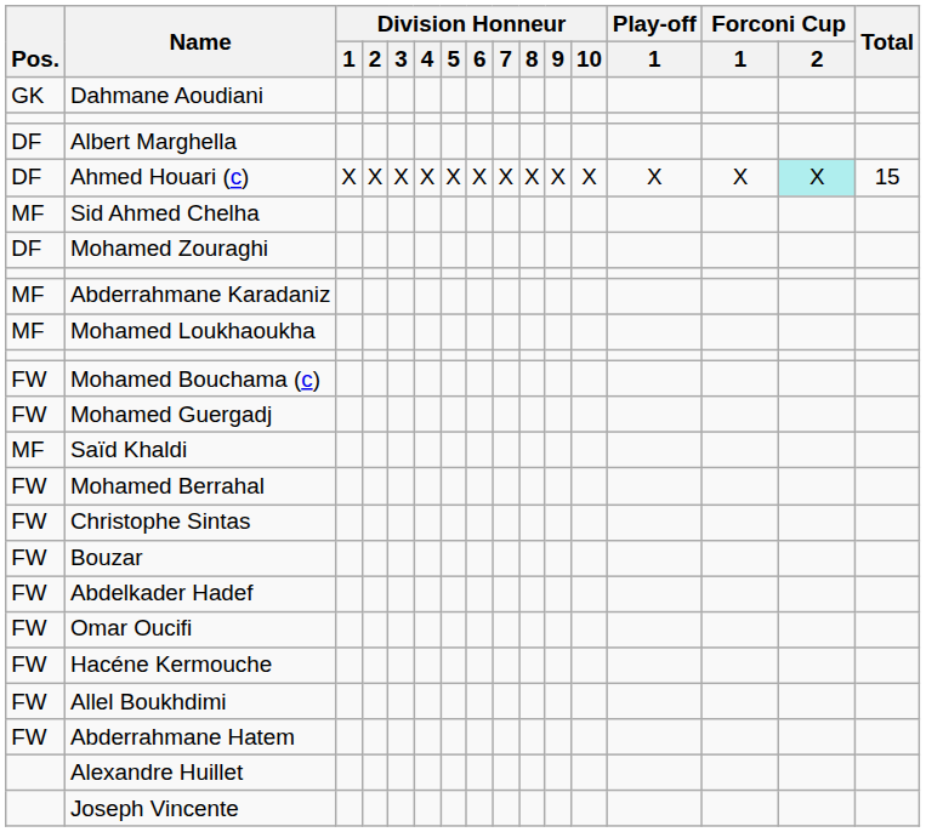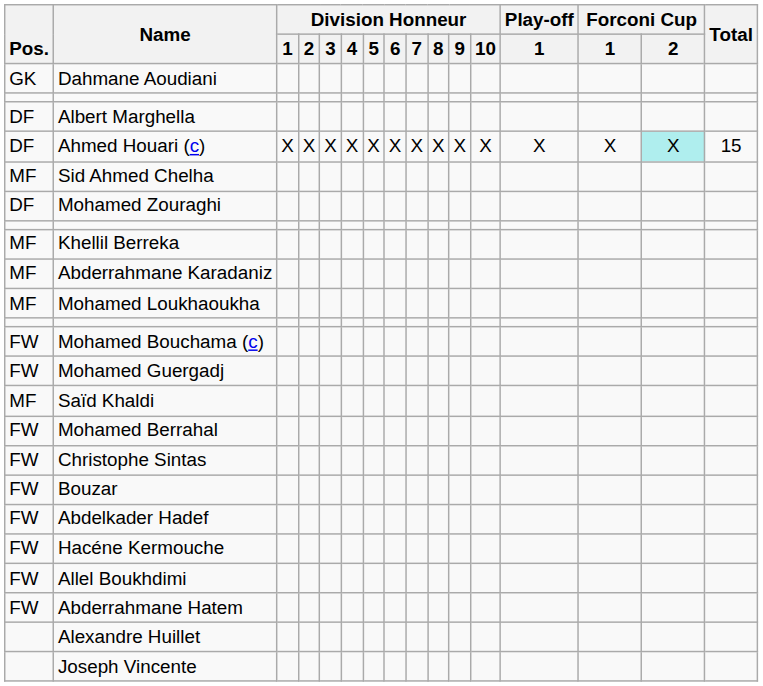 <table class="wikitable sortable alternance"  style="font-size:80%; text-align:center; line-height:14px;">
 <tr>
 <th rowspan="2" valign="bottom">Pos.</th>
 <th rowspan="2">Name</th>
 <th colspan="10" width="80">Division Honneur</th>
 <th>Play-off</th>
 <th colspan="2" width="80">Forconi Cup</th>
 <th rowspan="2">Total</th>
 </tr>
 <tr>
 <th>1</th>
 <th>2</th>
 <th>3</th>
 <th>4</th>
 <th>5</th>
 <th>6</th>
 <th>7</th>
 <th>8</th>
 <th>9</th>
 <th>10</th>
 <th>1</th>
 <th>1</th>
 <th>2</th>
 </tr>
 <tr>
 <td align="left">GK</td>
 <td align="left"> Dahmane Aoudiani</td>
 <td></td>
 <td></td>
 <td></td>
 <td></td>
 <td></td>
 <td></td>
 <td></td>
 <td></td>
 <td></td>
 <td></td>
 <td></td>
 <td></td>
 <td></td>
 <td></td>
 </tr>
 <tr>
 <td align="left"></td>
 <td></td>
 <td></td>
 <td></td>
 <td></td>
 <td></td>
 <td></td>
 <td></td>
 <td></td>
 <td></td>
 <td></td>
 <td></td>
 <td></td>
 <td></td>
 <td></td>
 <td></td>
 </tr>
 <tr>
 <td align="left">DF</td>
 <td align="left"> Albert Marghella</td>
 <td></td>
 <td></td>
 <td></td>
 <td></td>
 <td></td>
 <td></td>
 <td></td>
 <td></td>
 <td></td>
 <td></td>
 <td></td>
 <td></td>
 <td></td>
 <td></td>
 </tr>
 <tr>
 <td align="left">DF</td>
 <td align="left"> Ahmed Houari (<a href='#'>c</a>)</td>
 <td>X</td>
 <td>X</td>
 <td>X</td>
 <td>X</td>
 <td>X</td>
 <td>X</td>
 <td>X</td>
 <td>X</td>
 <td>X</td>
 <td>X</td>
 <td>X</td>
 <td>X</td>
 <td style="background: paleturquoise;">X</td>
 <td>15</td>
 </tr>
 <tr>
 <td align="left">MF</td>
 <td align="left"> Sid Ahmed Chelha</td>
 <td></td>
 <td></td>
 <td></td>
 <td></td>
 <td></td>
 <td></td>
 <td></td>
 <td></td>
 <td></td>
 <td></td>
 <td></td>
 <td></td>
 <td></td>
 <td></td>
 </tr>
 <tr>
 <td align="left">DF</td>
 <td align="left"> Mohamed Zouraghi</td>
 <td></td>
 <td></td>
 <td></td>
 <td></td>
 <td></td>
 <td></td>
 <td></td>
 <td></td>
 <td></td>
 <td></td>
 <td></td>
 <td></td>
 <td></td>
 <td></td>
 </tr>
 <tr>
 <td align="left"></td>
 <td></td>
+<td></td>
+<td></td>
+<td></td>
+<td></td>
+<td></td>
+<td></td>
+<td></td>
+<td></td>
+<td></td>
+<td></td>
+<td></td>
+<td></td>
+<td></td>
+<td></td>
+</tr>
+<tr>
+<td align="left">MF</td>
+<td align="left"> Khellil Berreka</td>
 <td></td>
 <td></td>
 <td></td>
 <td></td>
 <td></td>
 <td></td>
 <td></td>
 <td></td>
 <td></td>
 <td></td>
 <td></td>
 <td></td>
 <td></td>
 <td></td>
 </tr>
 <tr>
 <td align="left">MF</td>
 <td align="left"> Abderrahmane Karadaniz</td>
 <td></td>
 <td></td>
 <td></td>
 <td></td>
 <td></td>
 <td></td>
 <td></td>
 <td></td>
 <td></td>
 <td></td>
 <td></td>
 <td></td>
 <td></td>
 <td></td>
 </tr>
 <tr>
 <td align="left">MF</td>
 <td align="left"> Mohamed Loukhaoukha</td>
 <td></td>
 <td></td>
 <td></td>
 <td></td>
 <td></td>
 <td></td>
 <td></td>
 <td></td>
 <td></td>
 <td></td>
 <td></td>
 <td></td>
 <td></td>
 <td></td>
 </tr>
 <tr>
 <td align="left"></td>
 <td></td>
 <td></td>
 <td></td>
 <td></td>
 <td></td>
 <td></td>
 <td></td>
 <td></td>
 <td></td>
 <td></td>
 <td></td>
 <td></td>
 <td></td>
 <td></td>
 <td></td>
 </tr>
 <tr>
 <td align="left">FW</td>
 <td align="left"> Mohamed Bouchama (<a href='#'>c</a>)</td>
 <td></td>
 <td></td>
 <td></td>
 <td></td>
 <td></td>
 <td></td>
 <td></td>
 <td></td>
 <td></td>
 <td></td>
 <td></td>
 <td></td>
 <td></td>
 <td></td>
 </tr>
 <tr>
 <td align="left">FW</td>
 <td align="left"> Mohamed Guergadj</td>
 <td></td>
 <td></td>
 <td></td>
 <td></td>
 <td></td>
 <td></td>
 <td></td>
 <td></td>
 <td></td>
 <td></td>
 <td></td>
 <td></td>
 <td></td>
 <td></td>
 </tr>
 <tr>
 <td align="left">MF</td>
 <td align="left"> Saïd Khaldi</td>
 <td></td>
 <td></td>
 <td></td>
 <td></td>
 <td></td>
 <td></td>
 <td></td>
 <td></td>
 <td></td>
 <td></td>
 <td></td>
 <td></td>
 <td></td>
 <td></td>
 </tr>
 <tr>
 <td align="left">FW</td>
 <td align="left"> Mohamed Berrahal</td>
 <td></td>
 <td></td>
 <td></td>
 <td></td>
 <td></td>
 <td></td>
 <td></td>
 <td></td>
 <td></td>
 <td></td>
 <td></td>
 <td></td>
 <td></td>
 <td></td>
 </tr>
 <tr>
 <td align="left">FW</td>
 <td align="left"> Christophe Sintas</td>
 <td></td>
 <td></td>
 <td></td>
 <td></td>
 <td></td>
 <td></td>
 <td></td>
 <td></td>
 <td></td>
 <td></td>
 <td></td>
 <td></td>
 <td></td>
 <td></td>
 </tr>
 <tr>
 <td align="left">FW</td>
 <td align="left"> Bouzar</td>
 <td></td>
 <td></td>
 <td></td>
 <td></td>
 <td></td>
 <td></td>
 <td></td>
 <td></td>
 <td></td>
 <td></td>
 <td></td>
 <td></td>
 <td></td>
 <td></td>
 </tr>
 <tr>
 <td align="left">FW</td>
 <td align="left"> Abdelkader Hadef</td>
 <td></td>
 <td></td>
 <td></td>
 <td></td>
 <td></td>
 <td></td>
 <td></td>
 <td></td>
 <td></td>
 <td></td>
 <td></td>
 <td></td>
 <td></td>
 <td></td>
 </tr>
 <tr>
 <td align="left">FW</td>
-<td align="left"> Omar Oucifi</td>
-<td></td>
-<td></td>
-<td></td>
-<td></td>
-<td></td>
-<td></td>
-<td></td>
-<td></td>
-<td></td>
-<td></td>
-<td></td>
-<td></td>
-<td></td>
-<td></td>
-</tr>
-<tr>
-<td align="left">FW</td>
 <td align="left"> Hacéne Kermouche</td>
 <td></td>
 <td></td>
 <td></td>
 <td></td>
 <td></td>
 <td></td>
 <td></td>
 <td></td>
 <td></td>
 <td></td>
 <td></td>
 <td></td>
 <td></td>
 <td></td>
 </tr>
 <tr>
 <td align="left">FW</td>
 <td align="left"> Allel Boukhdimi</td>
 <td></td>
 <td></td>
 <td></td>
 <td></td>
 <td></td>
 <td></td>
 <td></td>
 <td></td>
 <td></td>
 <td></td>
 <td></td>
 <td></td>
 <td></td>
 <td></td>
 </tr>
 <tr>
 <td align="left">FW</td>
 <td align="left"> Abderrahmane Hatem</td>
 <td></td>
 <td></td>
 <td></td>
 <td></td>
 <td></td>
 <td></td>
 <td></td>
 <td></td>
 <td></td>
 <td></td>
 <td></td>
 <td></td>
 <td></td>
 <td></td>
 </tr>
 <tr>
 <td align="left"></td>
 <td align="left"> Alexandre Huillet</td>
 <td></td>
 <td></td>
 <td></td>
 <td></td>
 <td></td>
 <td></td>
 <td></td>
 <td></td>
 <td></td>
 <td></td>
 <td></td>
 <td></td>
 <td></td>
 <td></td>
 </tr>
 <tr>
 <td align="left"></td>
 <td align="left"> Joseph Vincente</td>
 <td></td>
 <td></td>
 <td></td>
 <td></td>
 <td></td>
 <td></td>
 <td></td>
 <td></td>
 <td></td>
 <td></td>
 <td></td>
 <td></td>
 <td></td>
 <td></td>
 </tr>
 </table>
